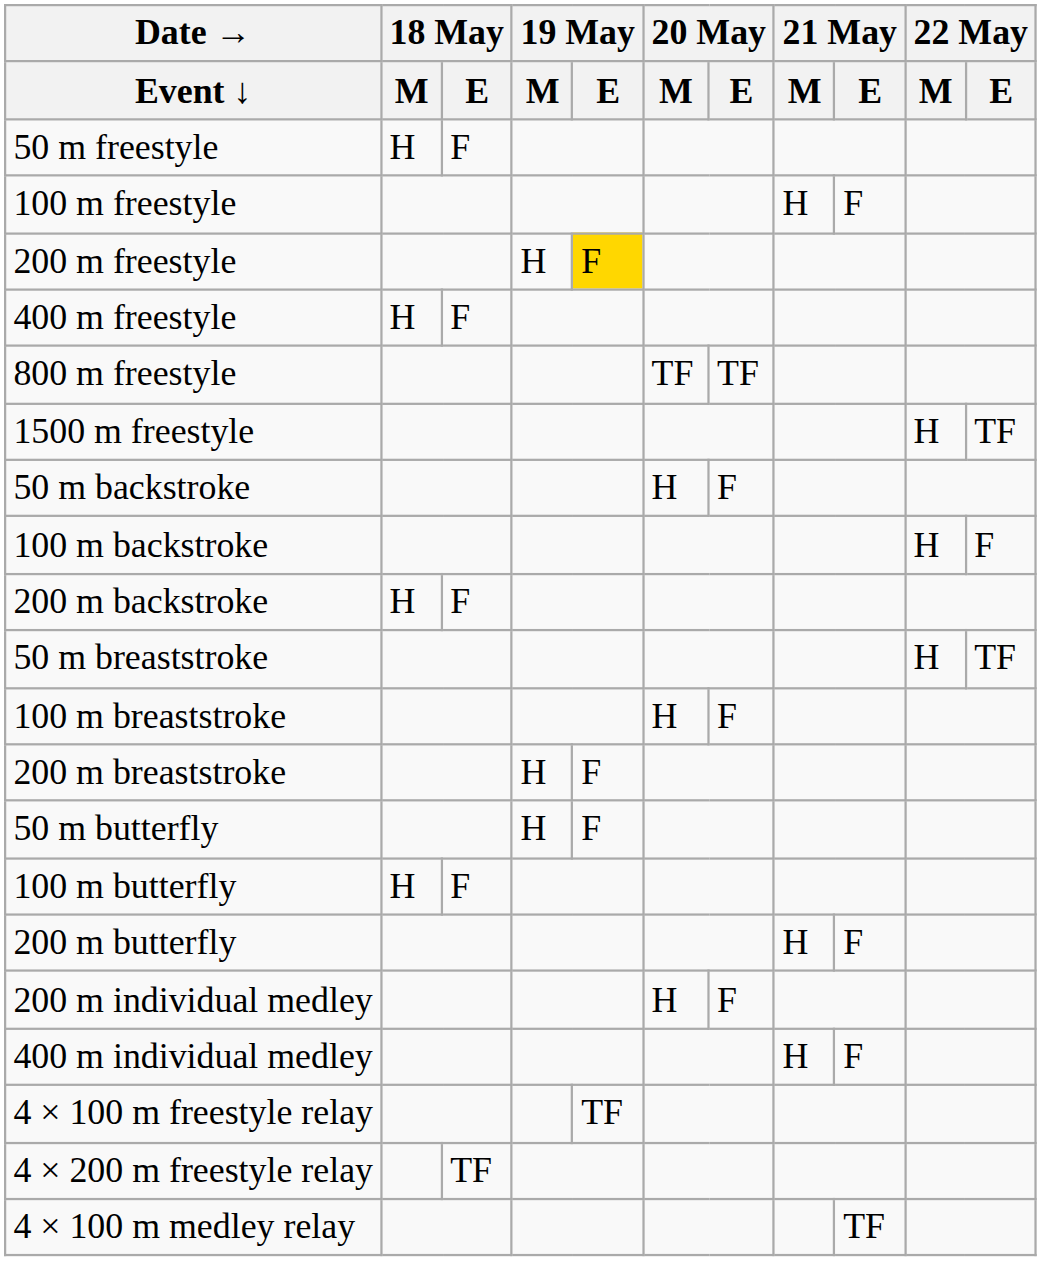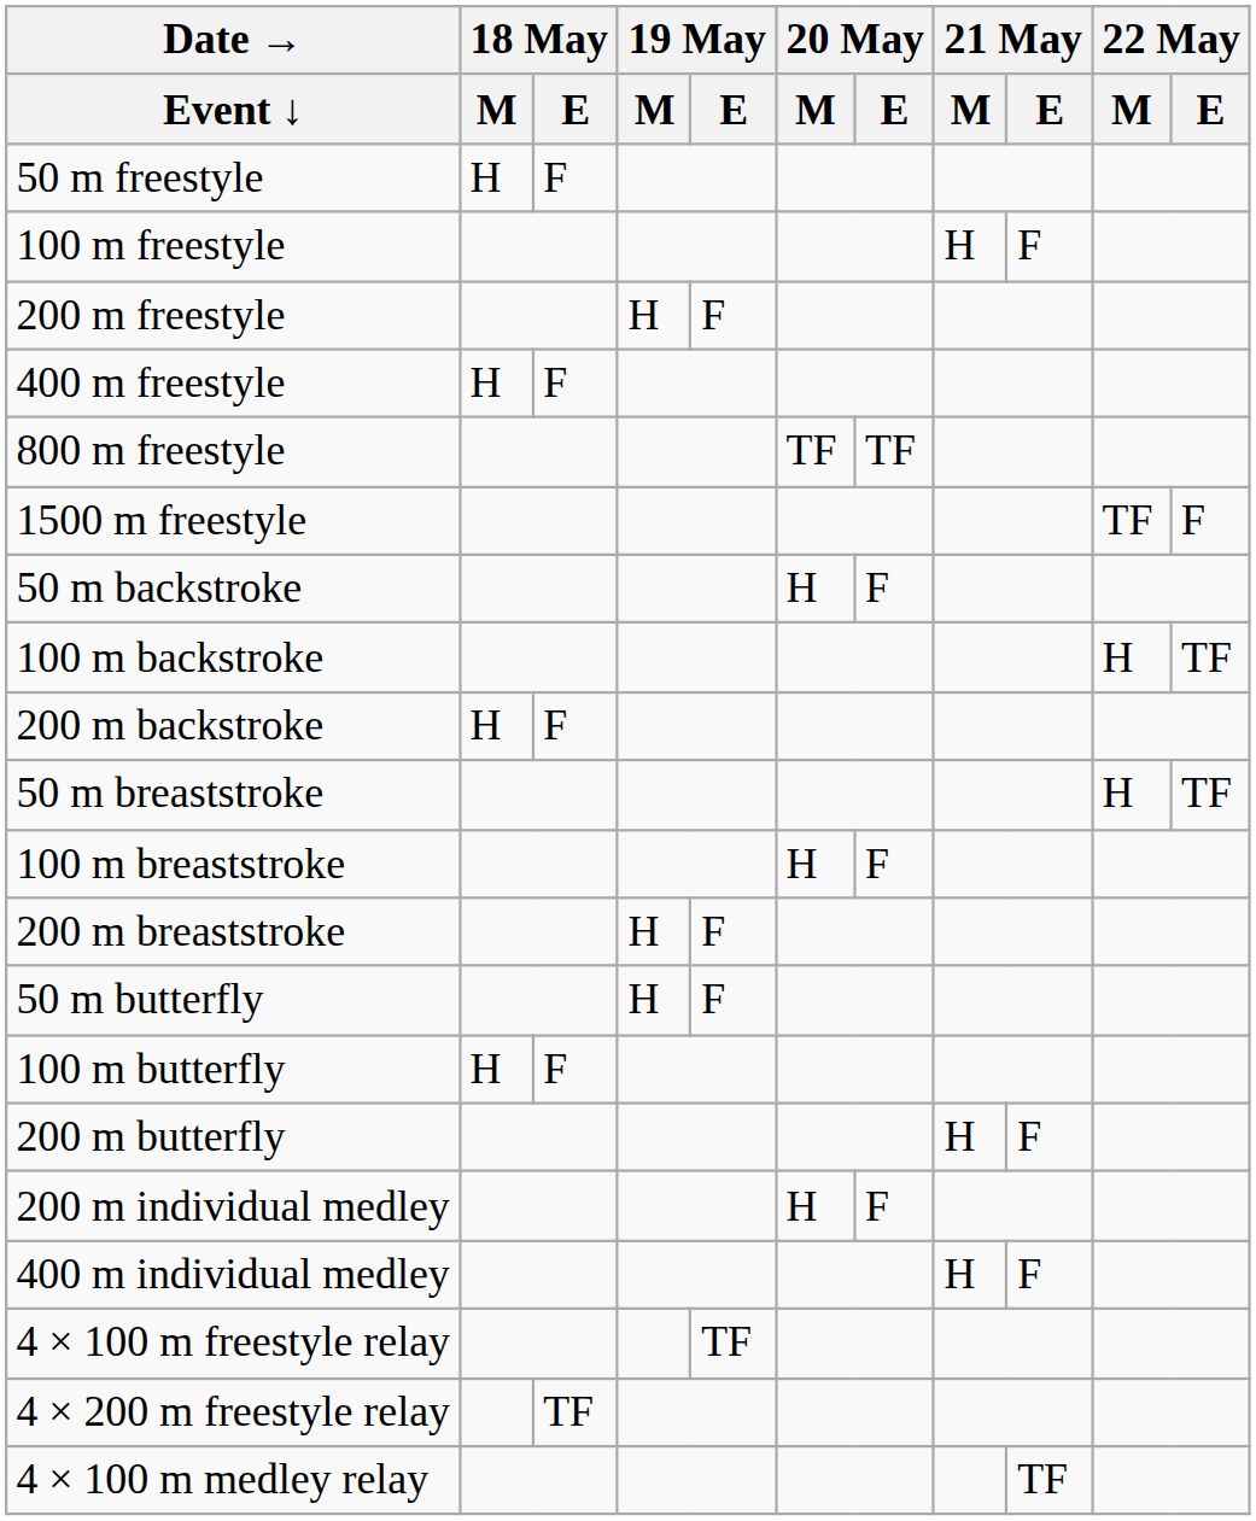 <table class="wikitable swimming-schedule floatleft">
 <tr>
 <th>Date →</th>
 <th colspan=2>18 May</th>
 <th colspan=2>19 May</th>
 <th colspan=2>20 May</th>
 <th colspan=2>21 May</th>
 <th colspan=2>22 May</th>
 </tr>
 <tr>
 <th>Event ↓</th>
 <th>M</th>
 <th>E</th>
 <th>M</th>
 <th>E</th>
 <th>M</th>
 <th>E</th>
 <th>M</th>
 <th>E</th>
 <th>M</th>
 <th>E</th>
 </tr>
 <tr>
 <td class=event>50 m freestyle</td>
 <td class=heats>H</td>
 <td class=final>F</td>
 <td colspan=2></td>
 <td colspan=2></td>
 <td colspan=2></td>
 <td colspan=2></td>
 </tr>
 <tr>
 <td class=event>100 m freestyle</td>
 <td colspan=2></td>
 <td colspan=2></td>
 <td colspan=2></td>
 <td class=heats>H</td>
 <td class=final>F</td>
 <td colspan=2></td>
 </tr>
 <tr>
 <td class=event>200 m freestyle</td>
 <td colspan=2></td>
 <td class=heats>H</td>
-<td class=final style="background: gold;">F</td>
+<td class=final>F</td>
 <td colspan=2></td>
 <td colspan=2></td>
 <td colspan=2></td>
 </tr>
 <tr>
 <td class=event>400 m freestyle</td>
 <td class=heats>H</td>
 <td class=final>F</td>
 <td colspan=2></td>
 <td colspan=2></td>
 <td colspan=2></td>
 <td colspan=2></td>
 </tr>
 <tr>
 <td class=event>800 m freestyle</td>
 <td colspan=2></td>
 <td colspan=2></td>
 <td class=timed-final>TF</td>
 <td class=timed-final>TF</td>
 <td colspan=2></td>
 <td colspan=2></td>
 </tr>
 <tr>
 <td class=event>1500 m freestyle</td>
 <td colspan=2></td>
 <td colspan=2></td>
 <td colspan=2></td>
 <td colspan=2></td>
-<td class=heats>H</td>
 <td class=timed-final>TF</td>
+<td class=final>F</td>
 </tr>
 <tr>
 <td class=event>50 m backstroke</td>
 <td colspan=2></td>
 <td colspan=2></td>
 <td class=heats>H</td>
 <td class=final>F</td>
 <td colspan=2></td>
 <td colspan=2></td>
 </tr>
 <tr>
 <td class=event>100 m backstroke</td>
 <td colspan=2></td>
 <td colspan=2></td>
 <td colspan=2></td>
 <td colspan=2></td>
 <td class=heats>H</td>
-<td class=final>F</td>
+<td class=timed-final>TF</td>
 </tr>
 <tr>
 <td class=event>200 m backstroke</td>
 <td class=heats>H</td>
 <td class=final>F</td>
 <td colspan=2></td>
 <td colspan=2></td>
 <td colspan=2></td>
 <td colspan=2></td>
 </tr>
 <tr>
 <td class=event>50 m breaststroke</td>
 <td colspan=2></td>
 <td colspan=2></td>
 <td colspan=2></td>
 <td colspan=2></td>
 <td class=heats>H</td>
 <td class=timed-final>TF</td>
 </tr>
 <tr>
 <td class=event>100 m breaststroke</td>
 <td colspan=2></td>
 <td colspan=2></td>
 <td class=heats>H</td>
 <td class=final>F</td>
 <td colspan=2></td>
 <td colspan=2></td>
 </tr>
 <tr>
 <td class=event>200 m breaststroke</td>
 <td colspan=2></td>
 <td class=heats>H</td>
 <td class=final>F</td>
 <td colspan=2></td>
 <td colspan=2></td>
 <td colspan=2></td>
 </tr>
 <tr>
 <td class=event>50 m butterfly</td>
 <td colspan=2></td>
 <td class=heats>H</td>
 <td class=final>F</td>
 <td colspan=2></td>
 <td colspan=2></td>
 <td colspan=2></td>
 </tr>
 <tr>
 <td class=event>100 m butterfly</td>
 <td class=heats>H</td>
 <td class=final>F</td>
 <td colspan=2></td>
 <td colspan=2></td>
 <td colspan=2></td>
 <td colspan=2></td>
 </tr>
 <tr>
 <td class=event>200 m butterfly</td>
 <td colspan=2></td>
 <td colspan=2></td>
 <td colspan=2></td>
 <td class=heats>H</td>
 <td class=final>F</td>
 <td colspan=2></td>
 </tr>
 <tr>
 <td class=event>200 m individual medley</td>
 <td colspan=2></td>
 <td colspan=2></td>
 <td class=heats>H</td>
 <td class=final>F</td>
 <td colspan=2></td>
 <td colspan=2></td>
 </tr>
 <tr>
 <td class=event>400 m individual medley</td>
 <td colspan=2></td>
 <td colspan=2></td>
 <td colspan=2></td>
 <td class=heats>H</td>
 <td class=final>F</td>
 <td colspan=2></td>
 </tr>
 <tr>
 <td class=event>4 × 100 m freestyle relay</td>
 <td colspan=2></td>
 <td></td>
 <td class=timed-final>TF</td>
 <td colspan=2></td>
 <td colspan=2></td>
 <td colspan=2></td>
 </tr>
 <tr>
 <td class=event>4 × 200 m freestyle relay</td>
 <td></td>
 <td class=timed-final>TF</td>
 <td colspan=2></td>
 <td colspan=2></td>
 <td colspan=2></td>
 <td colspan=2></td>
 </tr>
 <tr>
 <td class=event>4 × 100 m medley relay</td>
 <td colspan=2></td>
 <td colspan=2></td>
 <td colspan=2></td>
 <td></td>
 <td class=timed-final>TF</td>
 <td colspan=2></td>
 </tr>
 </table>
